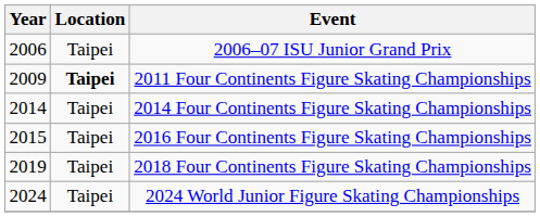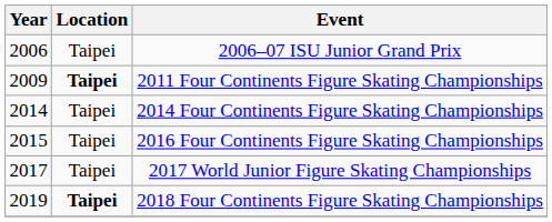 <table class="wikitable sortable" style="text-align:center">
 <tr>
 <th>Year</th>
 <th>Location</th>
 <th>Event</th>
 </tr>
 <tr>
 <td>2006</td>
 <td>Taipei</td>
 <td><a href='#'>2006–07 ISU Junior Grand Prix</a></td>
 </tr>
 <tr>
 <td>2009</td>
 <td><strong>Taipei</strong></td>
 <td><a href='#'>2011 Four Continents Figure Skating Championships</a></td>
 </tr>
 <tr>
 <td>2014</td>
 <td>Taipei</td>
 <td><a href='#'>2014 Four Continents Figure Skating Championships</a></td>
 </tr>
 <tr>
 <td>2015</td>
 <td>Taipei</td>
 <td><a href='#'>2016 Four Continents Figure Skating Championships</a></td>
 </tr>
 <tr>
-<td>2019</td>
+<td>2017</td>
 <td>Taipei</td>
-<td><a href='#'>2018 Four Continents Figure Skating Championships</a></td>
+<td><a href='#'>2017 World Junior Figure Skating Championships</a></td>
 </tr>
 <tr>
-<td>2024</td>
-<td>Taipei</td>
-<td><a href='#'>2024 World Junior Figure Skating Championships</a></td>
+<td>2019</td>
+<td><strong>Taipei</strong></td>
+<td><a href='#'>2018 Four Continents Figure Skating Championships</a></td>
 </tr>
 <tr>
 </tr>
 </table>
